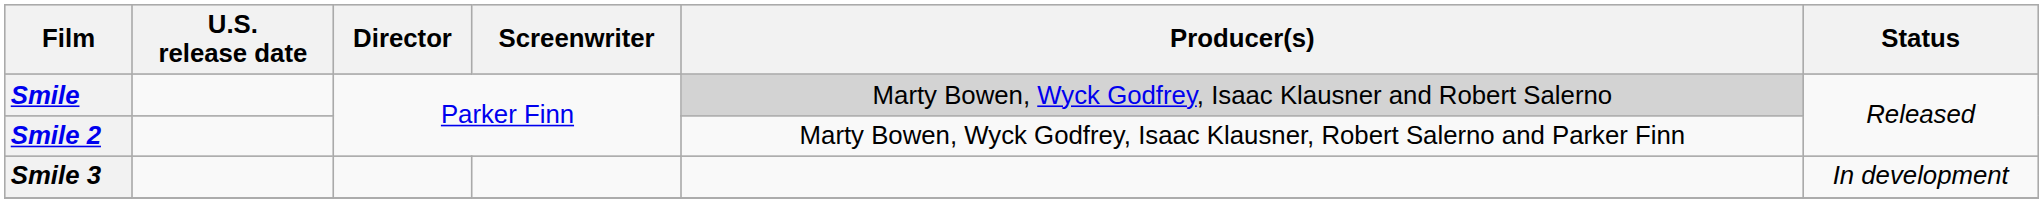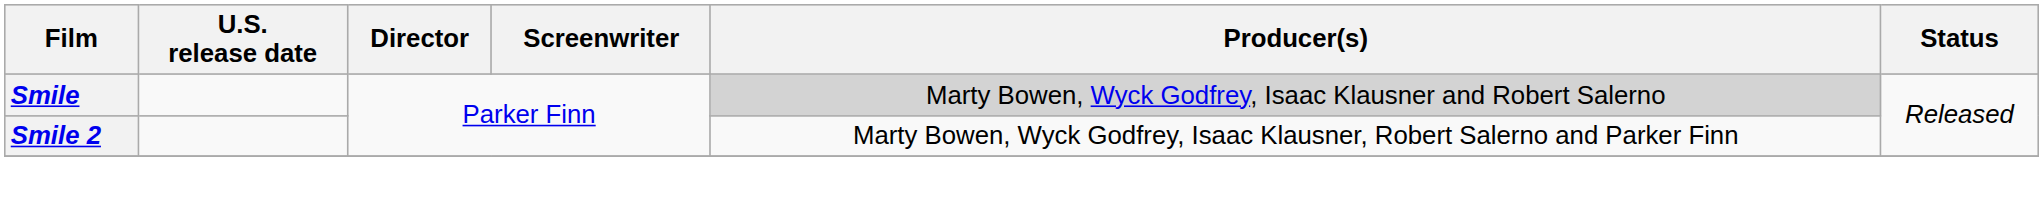 <table class="wikitable plainrowheaders" style="text-align:center" width=100%>
 <tr>
 <th scope="col">Film</th>
 <th scope="col">U.S. <br>release date</th>
 <th scope="col">Director</th>
 <th scope="col">Screenwriter</th>
 <th scope="col">Producer(s)</th>
 <th scope="col">Status</th>
 </tr>
 <tr>
 <th scope="row" style="text-align:left"><em><a href='#'>Smile</a></em></th>
 <td style="text-align:center"></td>
 <td colspan="2" rowspan="2"><a href='#'>Parker Finn</a></td>
 <td style="background: lightgrey;">Marty Bowen, <a href='#'>Wyck Godfrey</a>, Isaac Klausner and Robert Salerno</td>
 <td rowspan="2"><em>Released</em></td>
 </tr>
 <tr>
 <th scope="row" style="text-align:left"><em><a href='#'>Smile 2</a></em></th>
 <td style="text-align:center"></td>
 <td>Marty Bowen, Wyck Godfrey, Isaac Klausner, Robert Salerno and Parker Finn</td>
 </tr>
 <tr>
-<th scope="row" style="text-align:left"><em>Smile 3</em></th>
-<td></td>
-<td></td>
-<td></td>
-<td></td>
-<td><em>In development</em></td>
-</tr>
-<tr>
 </tr>
 </table>
